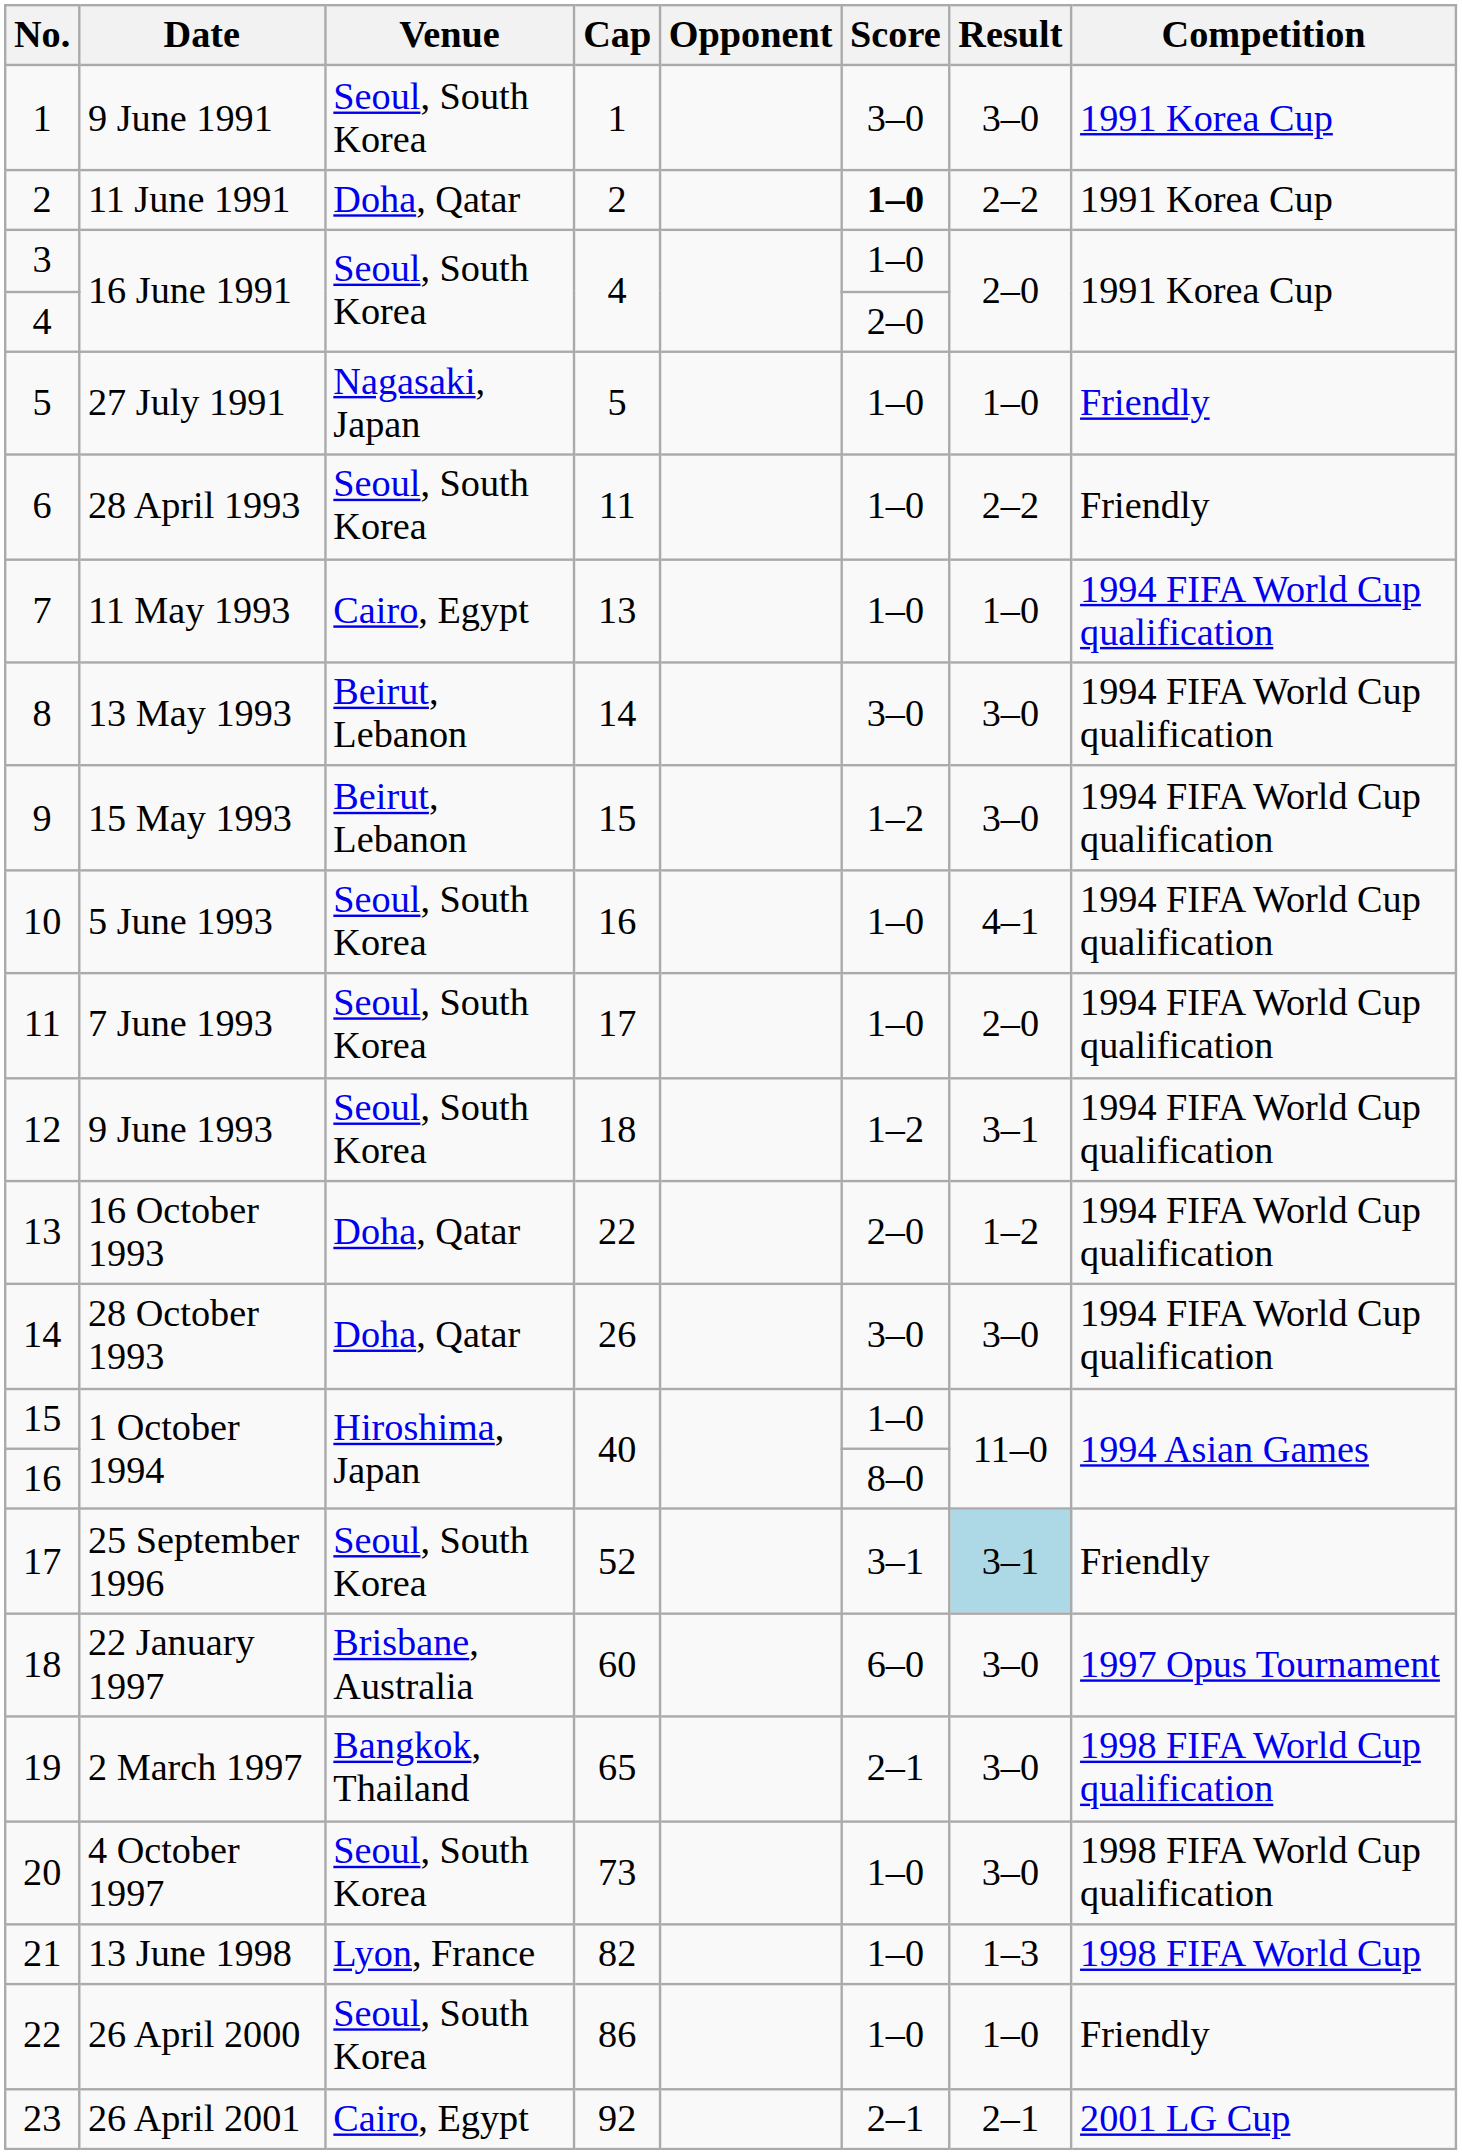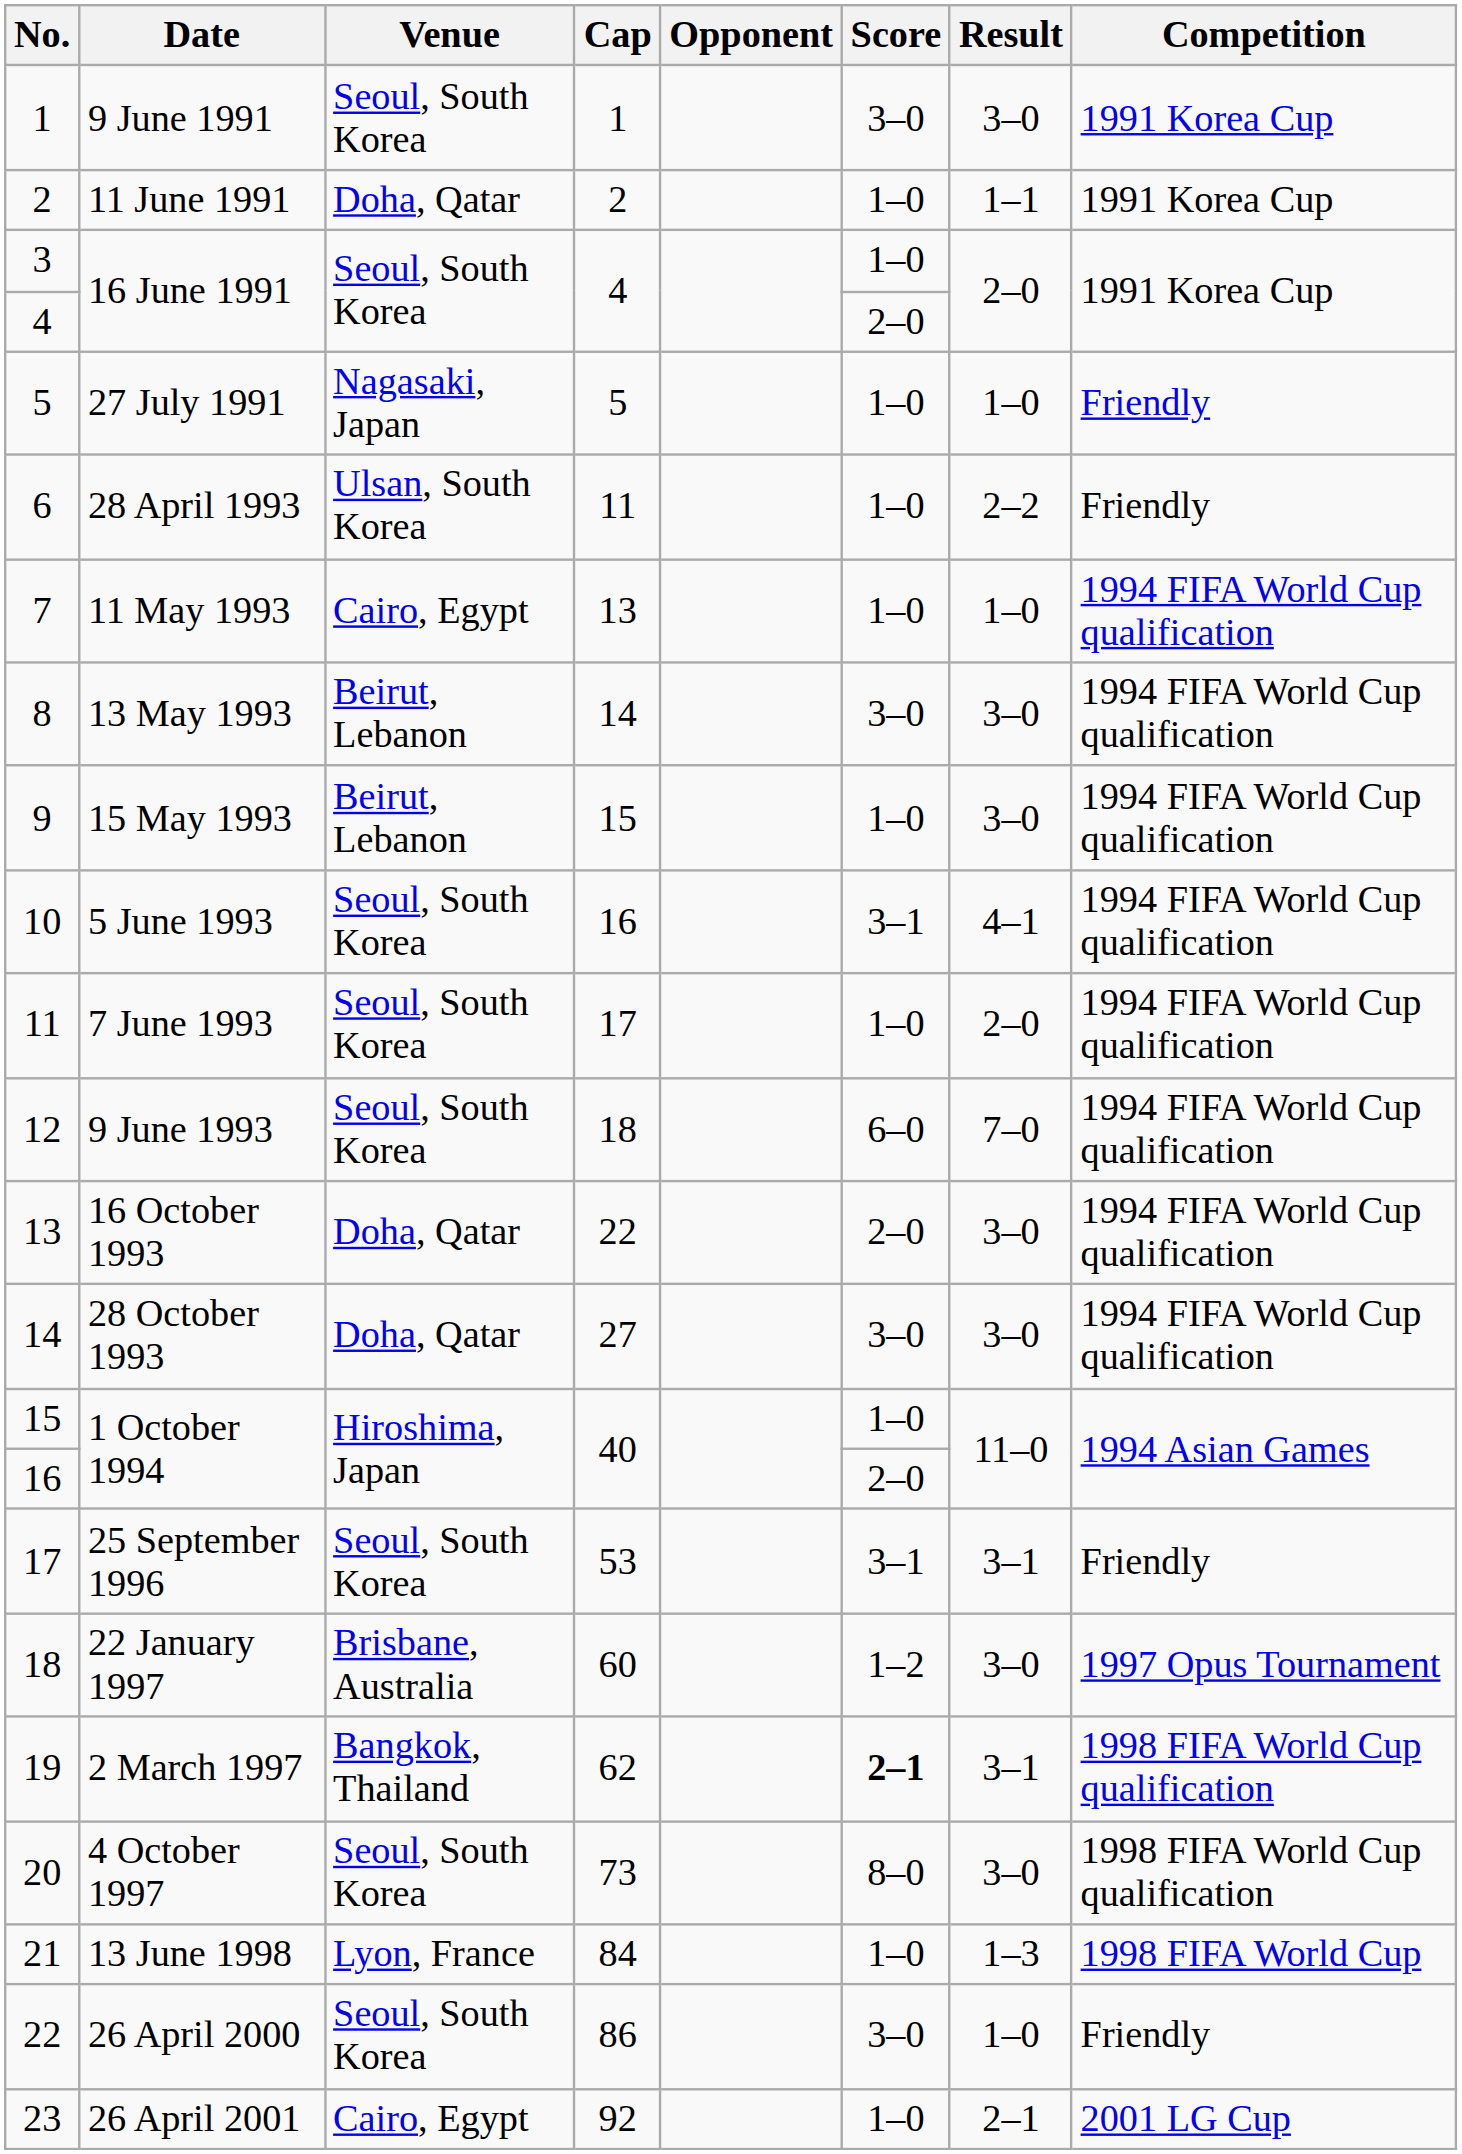 <table class="wikitable sortable">
 <tr>
 <th>No.</th>
 <th>Date</th>
 <th>Venue</th>
 <th>Cap</th>
 <th>Opponent</th>
 <th>Score</th>
 <th>Result</th>
 <th>Competition</th>
 </tr>
 <tr>
 <td align="center">1</td>
 <td>9 June 1991</td>
 <td><a href='#'>Seoul</a>, South Korea</td>
 <td align="center">1</td>
 <td></td>
 <td align="center">3–0</td>
 <td align="center">3–0</td>
 <td><a href='#'>1991 Korea Cup</a></td>
 </tr>
 <tr>
 <td align="center">2</td>
 <td>11 June 1991</td>
 <td><a href='#'>Doha</a>, Qatar</td>
 <td align="center">2</td>
 <td></td>
-<td align="center"><strong>1–0</strong></td>
-<td align="center">2–2</td>
+<td align="center">1–0</td>
+<td align="center">1–1</td>
 <td>1991 Korea Cup</td>
 </tr>
 <tr>
 <td align="center">3</td>
 <td rowspan="2">16 June 1991</td>
 <td rowspan="2"><a href='#'>Seoul</a>, South Korea</td>
 <td align="center" rowspan="2">4</td>
 <td rowspan="2"></td>
 <td align="center">1–0</td>
 <td align="center" rowspan="2">2–0</td>
 <td rowspan="2">1991 Korea Cup</td>
 </tr>
 <tr>
 <td align="center">4</td>
 <td align="center">2–0</td>
 </tr>
 <tr>
 <td align="center">5</td>
 <td>27 July 1991</td>
 <td><a href='#'>Nagasaki</a>, Japan</td>
 <td align="center">5</td>
 <td></td>
 <td align="center">1–0</td>
 <td align="center">1–0</td>
 <td><a href='#'>Friendly</a></td>
 </tr>
 <tr>
 <td align="center">6</td>
 <td>28 April 1993</td>
-<td><a href='#'>Seoul</a>, South Korea</td>
+<td><a href='#'>Ulsan</a>, South Korea</td>
 <td align="center">11</td>
 <td></td>
 <td align="center">1–0</td>
 <td align="center">2–2</td>
 <td>Friendly</td>
 </tr>
 <tr>
 <td align="center">7</td>
 <td>11 May 1993</td>
 <td><a href='#'>Cairo</a>, Egypt</td>
 <td align="center">13</td>
 <td></td>
 <td align="center">1–0</td>
 <td align="center">1–0</td>
 <td><a href='#'>1994 FIFA World Cup qualification</a></td>
 </tr>
 <tr>
 <td align="center">8</td>
 <td>13 May 1993</td>
 <td><a href='#'>Beirut</a>, Lebanon</td>
 <td align="center">14</td>
 <td></td>
 <td align="center">3–0</td>
 <td align="center">3–0</td>
 <td>1994 FIFA World Cup qualification</td>
 </tr>
 <tr>
 <td align="center">9</td>
 <td>15 May 1993</td>
 <td><a href='#'>Beirut</a>, Lebanon</td>
 <td align="center">15</td>
 <td></td>
-<td align="center">1–2</td>
+<td align="center">1–0</td>
 <td align="center">3–0</td>
 <td>1994 FIFA World Cup qualification</td>
 </tr>
 <tr>
 <td align="center">10</td>
 <td>5 June 1993</td>
 <td><a href='#'>Seoul</a>, South Korea</td>
 <td align="center">16</td>
 <td></td>
-<td align="center">1–0</td>
+<td align="center">3–1</td>
 <td align="center">4–1</td>
 <td>1994 FIFA World Cup qualification</td>
 </tr>
 <tr>
 <td align="center">11</td>
 <td>7 June 1993</td>
 <td><a href='#'>Seoul</a>, South Korea</td>
 <td align="center">17</td>
 <td></td>
 <td align="center">1–0</td>
 <td align="center">2–0</td>
 <td>1994 FIFA World Cup qualification</td>
 </tr>
 <tr>
 <td align="center">12</td>
 <td>9 June 1993</td>
 <td><a href='#'>Seoul</a>, South Korea</td>
 <td align="center">18</td>
 <td></td>
-<td align="center">1–2</td>
-<td align="center">3–1</td>
+<td align="center">6–0</td>
+<td align="center">7–0</td>
 <td>1994 FIFA World Cup qualification</td>
 </tr>
 <tr>
 <td align="center">13</td>
 <td>16 October 1993</td>
 <td><a href='#'>Doha</a>, Qatar</td>
 <td align="center">22</td>
 <td></td>
 <td align="center">2–0</td>
-<td align="center">1–2</td>
+<td align="center">3–0</td>
 <td>1994 FIFA World Cup qualification</td>
 </tr>
 <tr>
 <td align="center">14</td>
 <td>28 October 1993</td>
 <td><a href='#'>Doha</a>, Qatar</td>
-<td align="center">26</td>
+<td align="center">27</td>
 <td></td>
 <td align="center">3–0</td>
 <td align="center">3–0</td>
 <td>1994 FIFA World Cup qualification</td>
 </tr>
 <tr>
 <td align="center">15</td>
 <td rowspan="2">1 October 1994</td>
 <td rowspan="2"><a href='#'>Hiroshima</a>, Japan</td>
 <td align="center" rowspan="2">40</td>
 <td rowspan="2"></td>
 <td align="center">1–0</td>
 <td align="center" rowspan="2">11–0</td>
 <td rowspan="2"><a href='#'>1994 Asian Games</a></td>
 </tr>
 <tr>
 <td align="center">16</td>
-<td align="center">8–0</td>
+<td align="center">2–0</td>
 </tr>
 <tr>
 <td align="center">17</td>
 <td>25 September 1996</td>
 <td><a href='#'>Seoul</a>, South Korea</td>
-<td align="center">52</td>
+<td align="center">53</td>
 <td></td>
 <td align="center">3–1</td>
-<td align="center" style="background: lightblue;">3–1</td>
+<td align="center">3–1</td>
 <td>Friendly</td>
 </tr>
 <tr>
 <td align="center">18</td>
 <td>22 January 1997</td>
 <td><a href='#'>Brisbane</a>, Australia</td>
 <td align="center">60</td>
 <td></td>
-<td align="center">6–0</td>
+<td align="center">1–2</td>
 <td align="center">3–0</td>
 <td><a href='#'>1997 Opus Tournament</a></td>
 </tr>
 <tr>
 <td align="center">19</td>
 <td>2 March 1997</td>
 <td><a href='#'>Bangkok</a>, Thailand</td>
-<td align="center">65</td>
+<td align="center">62</td>
 <td></td>
-<td align="center">2–1</td>
-<td align="center">3–0</td>
+<td align="center"><strong>2–1</strong></td>
+<td align="center">3–1</td>
 <td><a href='#'>1998 FIFA World Cup qualification</a></td>
 </tr>
 <tr>
 <td align="center">20</td>
 <td>4 October 1997</td>
 <td><a href='#'>Seoul</a>, South Korea</td>
 <td align="center">73</td>
 <td></td>
-<td align="center">1–0</td>
+<td align="center">8–0</td>
 <td align="center">3–0</td>
 <td>1998 FIFA World Cup qualification</td>
 </tr>
 <tr>
 <td align="center">21</td>
 <td>13 June 1998</td>
 <td><a href='#'>Lyon</a>, France</td>
-<td align="center">82</td>
+<td align="center">84</td>
 <td></td>
 <td align="center">1–0</td>
 <td align="center">1–3</td>
 <td><a href='#'>1998 FIFA World Cup</a></td>
 </tr>
 <tr>
 <td align="center">22</td>
 <td>26 April 2000</td>
 <td><a href='#'>Seoul</a>, South Korea</td>
 <td align="center">86</td>
 <td></td>
-<td align="center">1–0</td>
+<td align="center">3–0</td>
 <td align="center">1–0</td>
 <td>Friendly</td>
 </tr>
 <tr>
 <td align="center">23</td>
 <td>26 April 2001</td>
 <td><a href='#'>Cairo</a>, Egypt</td>
 <td align="center">92</td>
 <td></td>
-<td align="center">2–1</td>
+<td align="center">1–0</td>
 <td align="center">2–1</td>
 <td><a href='#'>2001 LG Cup</a></td>
 </tr>
 </table>
